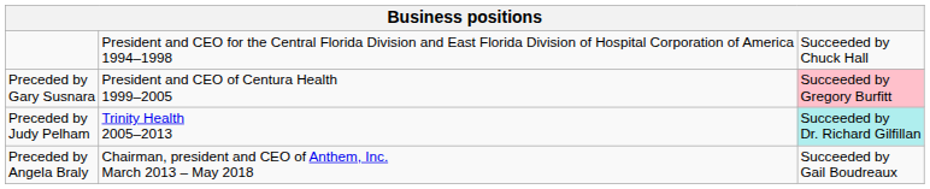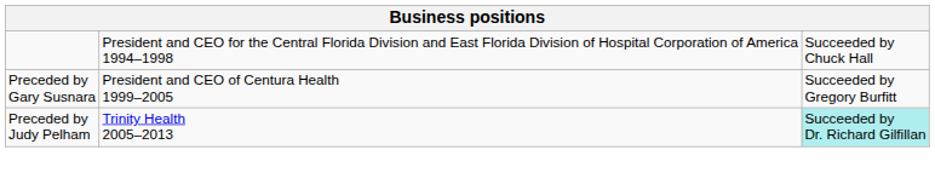 <table class="wikitable">
 <tr>
 <th colspan="3"><big>Business positions</big></th>
 </tr>
 <tr>
 <td></td>
 <td>President and CEO for the Central Florida Division and East Florida Division of Hospital Corporation of America<br>1994–1998</td>
 <td>Succeeded by<br>Chuck Hall</td>
 </tr>
 <tr>
 <td>Preceded by<br>Gary Susnara</td>
 <td>President and CEO of Centura Health<br>1999–2005</td>
-<td style="background: pink;">Succeeded by<br>Gregory Burfitt</td>
+<td>Succeeded by<br>Gregory Burfitt</td>
 </tr>
 <tr>
 <td>Preceded by<br>Judy Pelham</td>
 <td><a href='#'>Trinity Health</a><br>2005–2013</td>
 <td style="background: paleturquoise;">Succeeded by<br>Dr. Richard Gilfillan</td>
 </tr>
-<tr>
-<td>Preceded by<br>Angela Braly</td>
-<td>Chairman, president and CEO of <a href='#'>Anthem, Inc.</a><br>March 2013 – May 2018</td>
-<td>Succeeded by<br>Gail Boudreaux</td>
-</tr>
 </table>
